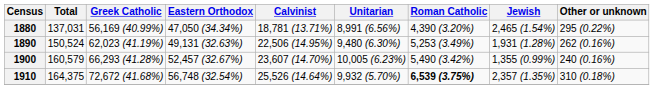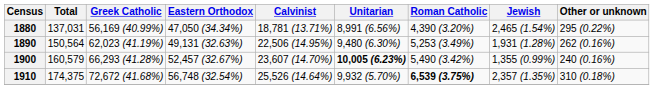 <table class="wikitable">
 <tr>
 <th>Census</th>
 <th>Total</th>
 <th><a href='#'>Greek Catholic</a></th>
 <th><a href='#'>Eastern Orthodox</a></th>
 <th><a href='#'>Calvinist</a></th>
 <th><a href='#'>Unitarian</a></th>
 <th><a href='#'>Roman Catholic</a></th>
 <th><a href='#'>Jewish</a></th>
 <th>Other or unknown</th>
 </tr>
 <tr>
 <th>1880</th>
 <td>137,031</td>
 <td>56,169 <em>(40.99%)</em></td>
 <td>47,050 <em>(34.34%)</em></td>
 <td>18,781 <em>(13.71%)</em></td>
 <td>8,991 <em>(6.56%)</em></td>
 <td>4,390 <em>(3.20%)</em></td>
 <td>2,465 <em>(1.54%)</em></td>
 <td>295 <em>(0.22%)</em></td>
 </tr>
 <tr>
 <th>1890</th>
-<td>150,524</td>
+<td>150,564</td>
 <td>62,023 <em>(41.19%)</em></td>
 <td>49,131 <em>(32.63%)</em></td>
 <td>22,506 <em>(14.95%)</em></td>
 <td>9,480 <em>(6.30%)</em></td>
 <td>5,253 <em>(3.49%)</em></td>
 <td>1,931 <em>(1.28%)</em></td>
 <td>262 <em>(0.16%)</em></td>
 </tr>
 <tr>
 <th>1900</th>
 <td>160,579</td>
 <td>66,293 <em>(41.28%)</em></td>
 <td>52,457 <em>(32.67%)</em></td>
 <td>23,607 <em>(14.70%)</em></td>
-<td>10,005 <em>(6.23%)</em></td>
+<td><strong>10,005 <em>(6.23%)</em></strong></td>
 <td>5,490 <em>(3.42%)</em></td>
 <td>1,355 <em>(0.99%)</em></td>
 <td>240 <em>(0.16%)</em></td>
 </tr>
 <tr>
 <th>1910</th>
-<td>164,375</td>
+<td>174,375</td>
 <td>72,672 <em>(41.68%)</em></td>
 <td>56,748 <em>(32.54%)</em></td>
 <td>25,526 <em>(14.64%)</em></td>
 <td>9,932 <em>(5.70%)</em></td>
 <td><strong>6,539 <em>(3.75%)</em></strong></td>
 <td>2,357 <em>(1.35%)</em></td>
 <td>310 <em>(0.18%)</em></td>
 </tr>
 <tr>
 </tr>
 </table>
